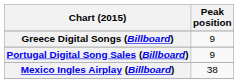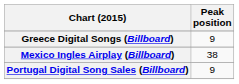 <table class="wikitable sortable plainrowheaders" style="text-align:center">
 <tr>
 <th scope="col">Chart (2015)</th>
 <th scope="col">Peak<br>position</th>
 </tr>
 <tr>
 </tr>
 <tr>
 </tr>
 <tr>
 </tr>
 <tr>
 </tr>
 <tr>
 </tr>
 <tr>
 </tr>
 <tr>
 </tr>
 <tr>
 </tr>
 <tr>
 </tr>
 <tr>
 <th scope="row">Greece Digital Songs (<em><a href='#'>Billboard</a></em>)</th>
 <td>9</td>
 </tr>
 <tr>
 </tr>
 <tr>
 </tr>
 <tr>
-<th scope="row"><a href='#'>Portugal Digital Song Sales</a> (<a href='#'><em>Billboard</em></a>)</th>
-<td>9</td>
+<th scope="row"><a href='#'>Mexico Ingles Airplay</a> (<em><a href='#'>Billboard</a></em>)</th>
+<td>38</td>
 </tr>
 <tr>
 </tr>
 <tr>
 </tr>
 <tr>
-<th scope="row"><a href='#'>Mexico Ingles Airplay</a> (<em><a href='#'>Billboard</a></em>)</th>
-<td>38</td>
+<th scope="row"><a href='#'>Portugal Digital Song Sales</a> (<a href='#'><em>Billboard</em></a>)</th>
+<td>9</td>
 </tr>
 <tr>
 </tr>
 <tr>
 </tr>
 <tr>
 </tr>
 <tr>
 </tr>
 <tr>
 </tr>
 <tr>
 </tr>
 <tr>
 </tr>
 </table>
